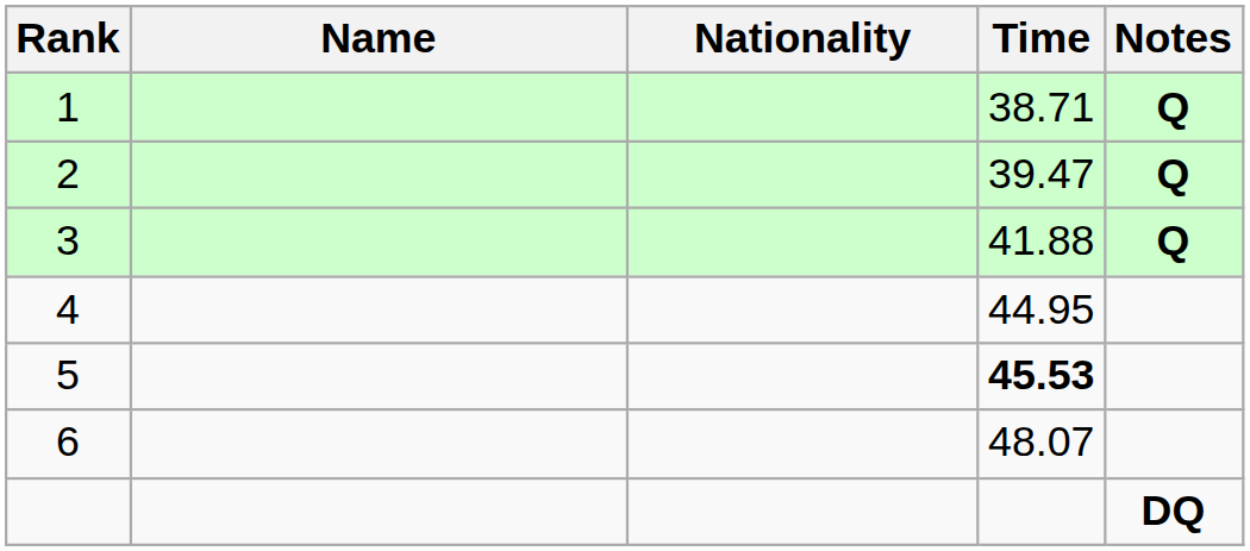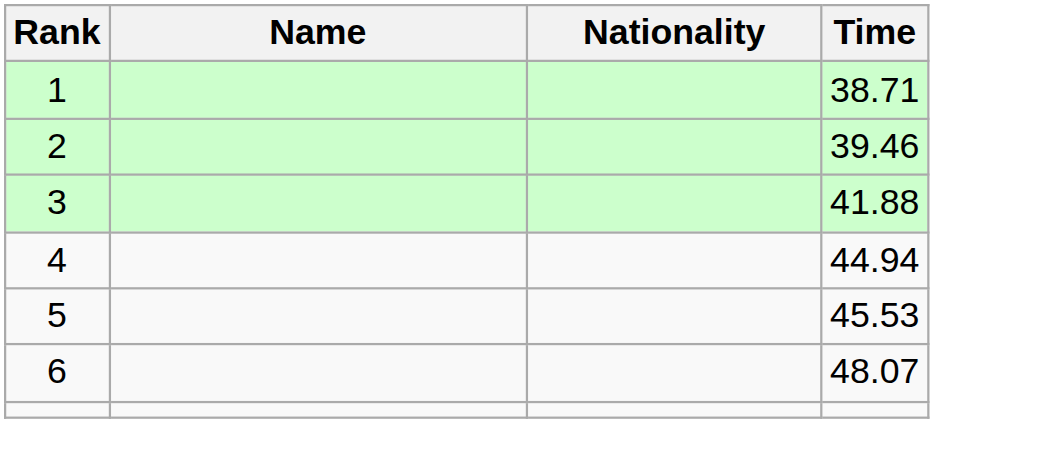 <table class="wikitable sortable" style="text-align:center">
 <tr>
 <th>Rank</th>
 <th style="width:180px">Name</th>
 <th style="width:125px">Nationality</th>
 <th>Time</th>
-<th>Notes</th>
 </tr>
 <tr style="background:#cfc;">
 <td>1</td>
 <td style="text-align:left;"></td>
 <td style="text-align:left;"></td>
 <td>38.71</td>
-<td><strong>Q</strong></td>
 </tr>
 <tr style="background:#cfc;">
 <td>2</td>
 <td style="text-align:left;"></td>
 <td style="text-align:left;"></td>
-<td>39.47</td>
-<td><strong>Q</strong></td>
+<td>39.46</td>
 </tr>
 <tr style="background:#cfc;">
 <td>3</td>
 <td style="text-align:left;"></td>
 <td style="text-align:left;"></td>
 <td>41.88</td>
-<td><strong>Q</strong></td>
 </tr>
 <tr>
 <td>4</td>
 <td style="text-align:left;"></td>
 <td style="text-align:left;"></td>
-<td>44.95</td>
-<td></td>
+<td>44.94</td>
 </tr>
 <tr>
 <td>5</td>
 <td style="text-align:left;"></td>
 <td style="text-align:left;"></td>
-<td><strong>45.53</strong></td>
-<td></td>
+<td>45.53</td>
 </tr>
 <tr>
 <td>6</td>
 <td style="text-align:left;"></td>
 <td style="text-align:left;"></td>
 <td>48.07</td>
-<td></td>
 </tr>
 <tr>
 <td></td>
 <td style="text-align:left;"></td>
 <td style="text-align:left;"></td>
 <td></td>
-<td><strong>DQ</strong></td>
 </tr>
 </table>
